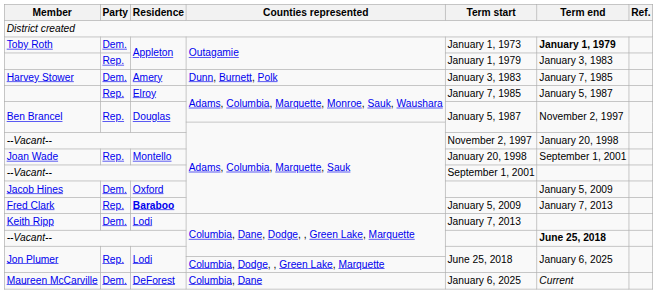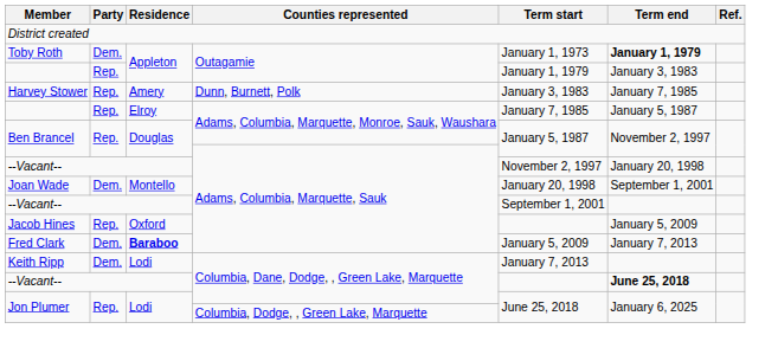 <table class="wikitable">
 <tr>
 <th>Member</th>
 <th>Party</th>
 <th>Residence</th>
 <th>Counties represented</th>
 <th>Term start</th>
 <th>Term end</th>
 <th>Ref.</th>
 </tr>
 <tr>
 <td colspan="7"><em>District created</em></td>
 </tr>
 <tr>
 <td><a href='#'>Toby Roth</a></td>
 <td><a href='#'>Dem.</a></td>
 <td rowspan="2"><a href='#'>Appleton</a></td>
 <td rowspan="2"><a href='#'>Outagamie</a></td>
 <td>January 1, 1973</td>
 <td><strong>January 1, 1979</strong></td>
 <td></td>
 </tr>
 <tr>
 <td></td>
 <td><a href='#'>Rep.</a></td>
 <td>January 1, 1979</td>
 <td>January 3, 1983</td>
 <td></td>
 </tr>
 <tr>
 <td><a href='#'>Harvey Stower</a></td>
-<td><a href='#'>Dem.</a></td>
+<td><a href='#'>Rep.</a></td>
 <td><a href='#'>Amery</a></td>
 <td><a href='#'>Dunn</a>, <a href='#'>Burnett</a>, <a href='#'>Polk</a></td>
 <td>January 3, 1983</td>
 <td>January 7, 1985</td>
 <td></td>
 </tr>
 <tr>
 <td></td>
 <td><a href='#'>Rep.</a></td>
 <td><a href='#'>Elroy</a></td>
 <td rowspan="2"><a href='#'>Adams</a>, <a href='#'>Columbia</a>, <a href='#'>Marquette</a>, <a href='#'>Monroe</a>, <a href='#'>Sauk</a>, <a href='#'>Waushara</a></td>
 <td>January 7, 1985</td>
 <td>January 5, 1987</td>
 <td></td>
 </tr>
 <tr style="height:2em">
 <td rowspan="2"><a href='#'>Ben Brancel</a></td>
 <td rowspan="2" ><a href='#'>Rep.</a></td>
 <td rowspan="2"><a href='#'>Douglas</a></td>
 <td rowspan="2">January 5, 1987</td>
 <td rowspan="2">November 2, 1997</td>
 <td rowspan="2"></td>
 </tr>
 <tr style="height:1em">
 <td rowspan="6"><a href='#'>Adams</a>, <a href='#'>Columbia</a>, <a href='#'>Marquette</a>, <a href='#'>Sauk</a></td>
 </tr>
 <tr>
 <td colspan="3"><em>--Vacant--</em></td>
 <td>November 2, 1997</td>
 <td>January 20, 1998</td>
 <td></td>
 </tr>
 <tr>
 <td><a href='#'>Joan Wade</a></td>
-<td><a href='#'>Rep.</a></td>
+<td><a href='#'>Dem.</a></td>
 <td><a href='#'>Montello</a></td>
 <td>January 20, 1998</td>
 <td>September 1, 2001</td>
 <td></td>
 </tr>
 <tr>
 <td colspan="3"><em>--Vacant--</em></td>
 <td>September 1, 2001</td>
 <td></td>
 <td></td>
 </tr>
 <tr>
 <td><a href='#'>Jacob Hines</a></td>
-<td><a href='#'>Dem.</a></td>
+<td><a href='#'>Rep.</a></td>
 <td><a href='#'>Oxford</a></td>
 <td></td>
 <td>January 5, 2009</td>
 <td></td>
 </tr>
 <tr>
 <td><a href='#'>Fred Clark</a></td>
-<td><a href='#'>Rep.</a></td>
+<td><a href='#'>Dem.</a></td>
 <td><strong><a href='#'>Baraboo</a></strong></td>
 <td>January 5, 2009</td>
 <td>January 7, 2013</td>
 <td></td>
 </tr>
 <tr>
 <td><a href='#'>Keith Ripp</a></td>
 <td><a href='#'>Dem.</a></td>
 <td><a href='#'>Lodi</a></td>
 <td rowspan="3"><a href='#'>Columbia</a>, <a href='#'>Dane</a>, <a href='#'>Dodge</a>, , <a href='#'>Green Lake</a>, <a href='#'>Marquette</a></td>
 <td>January 7, 2013</td>
 <td></td>
 <td></td>
 </tr>
 <tr>
 <td colspan="3"><em>--Vacant--</em></td>
 <td></td>
 <td><strong>June 25, 2018</strong></td>
 <td></td>
 </tr>
 <tr style="height:1em">
 <td rowspan="2"><a href='#'>Jon Plumer</a></td>
 <td rowspan="2" ><a href='#'>Rep.</a></td>
 <td rowspan="2"><a href='#'>Lodi</a></td>
 <td rowspan="2">June 25, 2018</td>
 <td rowspan="2">January 6, 2025</td>
 <td rowspan="2"></td>
 </tr>
 <tr>
 <td><a href='#'>Columbia</a>, <a href='#'>Dodge</a>, , <a href='#'>Green Lake</a>, <a href='#'>Marquette</a></td>
 </tr>
-<tr>
-<td><a href='#'>Maureen McCarville</a></td>
-<td><a href='#'>Dem.</a></td>
-<td><a href='#'>DeForest</a></td>
-<td><a href='#'>Columbia</a>, <a href='#'>Dane</a></td>
-<td>January 6, 2025</td>
-<td><em>Current</em></td>
-<td></td>
-</tr>
 </table>
